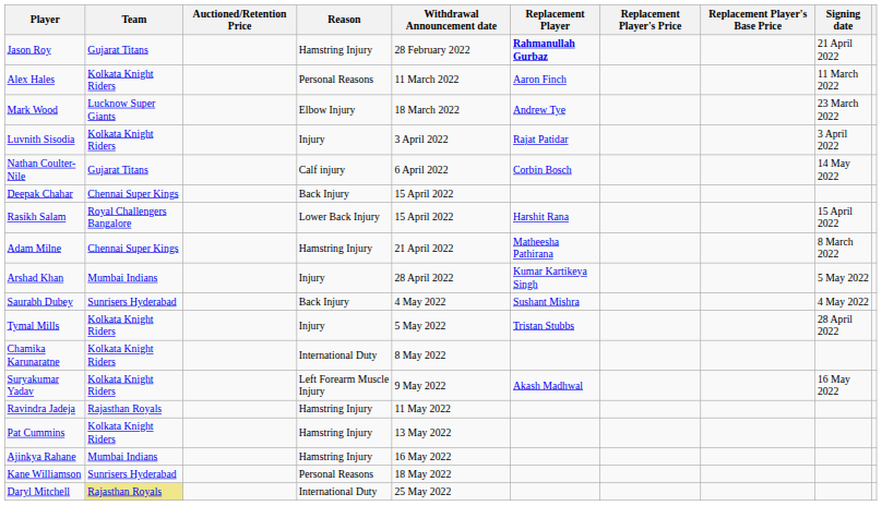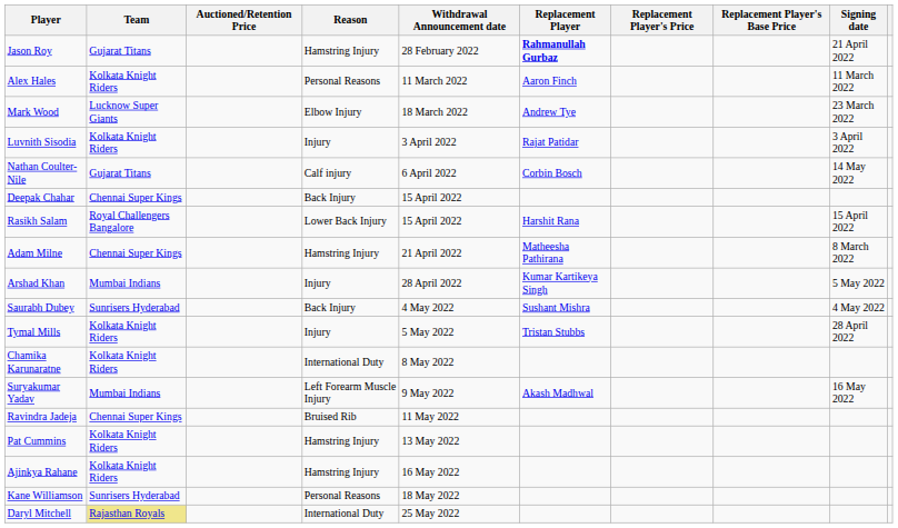 <table class="wikitable sortable" style="font-size:95%">
 <tr>
 <th>Player</th>
 <th>Team</th>
 <th>Auctioned/Retention Price</th>
 <th>Reason</th>
 <th>Withdrawal Announcement date</th>
 <th>Replacement Player</th>
 <th>Replacement Player's Price</th>
 <th>Replacement Player's Base Price</th>
 <th>Signing date</th>
 <th></th>
 </tr>
 <tr>
 <td> <a href='#'>Jason Roy</a></td>
 <td><a href='#'>Gujarat Titans</a></td>
 <td></td>
 <td>Hamstring Injury</td>
 <td>28 February 2022</td>
 <td><strong> <a href='#'>Rahmanullah Gurbaz</a></strong></td>
 <td></td>
 <td></td>
 <td>21 April 2022</td>
 <td></td>
 </tr>
 <tr>
 <td> <a href='#'>Alex Hales</a></td>
 <td><a href='#'>Kolkata Knight Riders</a></td>
 <td></td>
 <td>Personal Reasons</td>
 <td>11 March 2022</td>
 <td> <a href='#'>Aaron Finch</a></td>
 <td></td>
 <td></td>
 <td>11 March 2022</td>
 <td></td>
 </tr>
 <tr>
 <td> <a href='#'>Mark Wood</a></td>
 <td><a href='#'>Lucknow Super Giants</a></td>
 <td></td>
 <td>Elbow Injury</td>
 <td>18 March 2022</td>
 <td> <a href='#'>Andrew Tye</a></td>
 <td></td>
 <td></td>
 <td>23 March 2022</td>
 <td></td>
 </tr>
 <tr>
 <td> <a href='#'>Luvnith Sisodia</a></td>
 <td><a href='#'>Kolkata Knight Riders</a></td>
 <td></td>
 <td>Injury</td>
 <td>3 April 2022</td>
 <td> <a href='#'>Rajat Patidar</a></td>
 <td></td>
 <td></td>
 <td>3 April 2022</td>
 <td></td>
 </tr>
 <tr>
 <td> <a href='#'>Nathan Coulter-Nile</a></td>
 <td><a href='#'>Gujarat Titans</a></td>
 <td></td>
 <td>Calf injury</td>
 <td>6 April 2022</td>
 <td> <a href='#'>Corbin Bosch</a></td>
 <td></td>
 <td></td>
 <td>14 May 2022</td>
 <td></td>
 </tr>
 <tr>
 <td> <a href='#'>Deepak Chahar</a></td>
 <td><a href='#'>Chennai Super Kings</a></td>
 <td></td>
 <td>Back Injury</td>
 <td>15 April 2022</td>
 <td></td>
 <td></td>
 <td></td>
 <td></td>
 <td></td>
 </tr>
 <tr>
 <td> <a href='#'>Rasikh Salam</a></td>
 <td><a href='#'>Royal Challengers Bangalore</a></td>
 <td></td>
 <td>Lower Back Injury</td>
 <td>15 April 2022</td>
 <td> <a href='#'>Harshit Rana</a></td>
 <td></td>
 <td></td>
 <td>15 April 2022</td>
 <td></td>
 </tr>
 <tr>
 <td> <a href='#'>Adam Milne</a></td>
 <td><a href='#'>Chennai Super Kings</a></td>
 <td></td>
 <td>Hamstring Injury</td>
 <td>21 April 2022</td>
 <td> <a href='#'>Matheesha Pathirana</a></td>
 <td></td>
 <td></td>
 <td>8 March 2022</td>
 <td></td>
 </tr>
 <tr>
 <td> <a href='#'>Arshad Khan</a></td>
 <td><a href='#'>Mumbai Indians</a></td>
 <td></td>
 <td>Injury</td>
 <td>28 April 2022</td>
 <td> <a href='#'>Kumar Kartikeya Singh</a></td>
 <td></td>
 <td></td>
 <td>5 May 2022</td>
 <td></td>
 </tr>
 <tr>
 <td> <a href='#'>Saurabh Dubey</a></td>
 <td><a href='#'>Sunrisers Hyderabad</a></td>
 <td></td>
 <td>Back Injury</td>
 <td>4 May 2022</td>
 <td> <a href='#'>Sushant Mishra</a></td>
 <td></td>
 <td></td>
 <td>4 May 2022</td>
 <td></td>
 </tr>
 <tr>
 <td> <a href='#'>Tymal Mills</a></td>
 <td><a href='#'>Kolkata Knight Riders</a></td>
 <td></td>
 <td>Injury</td>
 <td>5 May 2022</td>
 <td> <a href='#'>Tristan Stubbs</a></td>
 <td></td>
 <td></td>
 <td>28 April 2022</td>
 <td></td>
 </tr>
 <tr>
 <td> <a href='#'>Chamika Karunaratne</a></td>
 <td><a href='#'>Kolkata Knight Riders</a></td>
 <td></td>
 <td>International Duty</td>
 <td>8 May 2022</td>
 <td></td>
 <td></td>
 <td></td>
 <td></td>
 <td></td>
 </tr>
 <tr>
 <td> <a href='#'>Suryakumar Yadav</a></td>
-<td><a href='#'>Kolkata Knight Riders</a></td>
+<td><a href='#'>Mumbai Indians</a></td>
 <td></td>
 <td>Left Forearm Muscle Injury</td>
 <td>9 May 2022</td>
 <td> <a href='#'>Akash Madhwal</a></td>
 <td></td>
 <td></td>
 <td>16 May 2022</td>
 <td></td>
 </tr>
 <tr>
 <td> <a href='#'>Ravindra Jadeja</a></td>
-<td><a href='#'>Rajasthan Royals</a></td>
+<td><a href='#'>Chennai Super Kings</a></td>
 <td></td>
-<td>Hamstring Injury</td>
+<td>Bruised Rib</td>
 <td>11 May 2022</td>
 <td></td>
 <td></td>
 <td></td>
 <td></td>
 <td></td>
 </tr>
 <tr>
 <td> <a href='#'>Pat Cummins</a></td>
 <td><a href='#'>Kolkata Knight Riders</a></td>
 <td></td>
 <td>Hamstring Injury</td>
 <td>13 May 2022</td>
 <td></td>
 <td></td>
 <td></td>
 <td></td>
 <td></td>
 </tr>
 <tr>
 <td> <a href='#'>Ajinkya Rahane</a></td>
-<td><a href='#'>Mumbai Indians</a></td>
+<td><a href='#'>Kolkata Knight Riders</a></td>
 <td></td>
 <td>Hamstring Injury</td>
 <td>16 May 2022</td>
 <td></td>
 <td></td>
 <td></td>
 <td></td>
 <td></td>
 </tr>
 <tr>
 <td> <a href='#'>Kane Williamson</a></td>
 <td><a href='#'>Sunrisers Hyderabad</a></td>
 <td></td>
 <td>Personal Reasons</td>
 <td>18 May 2022</td>
 <td></td>
 <td></td>
 <td></td>
 <td></td>
 <td></td>
 </tr>
 <tr>
 <td> <a href='#'>Daryl Mitchell</a></td>
 <td style="background: khaki;"><a href='#'>Rajasthan Royals</a></td>
 <td></td>
 <td>International Duty</td>
 <td>25 May 2022</td>
 <td></td>
 <td></td>
 <td></td>
 <td></td>
 <td></td>
 </tr>
 </table>
